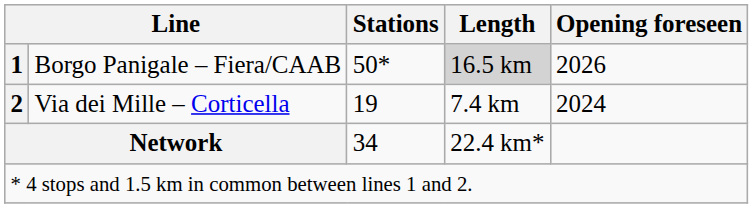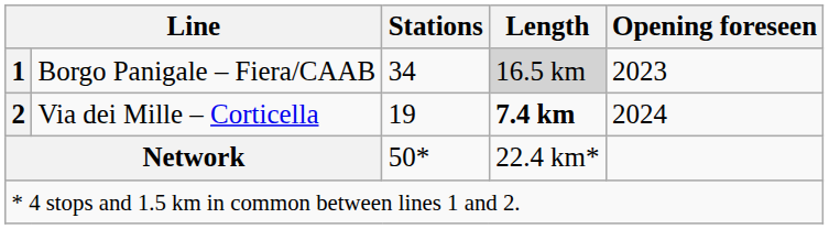 <table class="wikitable">
 <tr>
 <th colspan=2>Line</th>
 <th>Stations</th>
 <th>Length</th>
 <th>Opening foreseen</th>
 </tr>
 <tr>
 <th>1</th>
 <td>Borgo Panigale – Fiera/CAAB</td>
-<td>50*</td>
+<td>34</td>
 <td style="background: lightgrey;">16.5 km</td>
-<td>2026</td>
+<td>2023</td>
 </tr>
 <tr>
 <th>2</th>
 <td>Via dei Mille – <a href='#'>Corticella</a></td>
 <td>19</td>
-<td>7.4 km</td>
+<td><strong>7.4 km</strong></td>
 <td>2024</td>
 </tr>
 <tr>
 <th colspan=2>Network</th>
-<td>34</td>
+<td>50*</td>
 <td>22.4 km*</td>
 </tr>
 <tr>
 <td colspan=5><small>* 4 stops and 1.5 km in common between lines 1 and 2.</small></td>
 </tr>
 </table>
